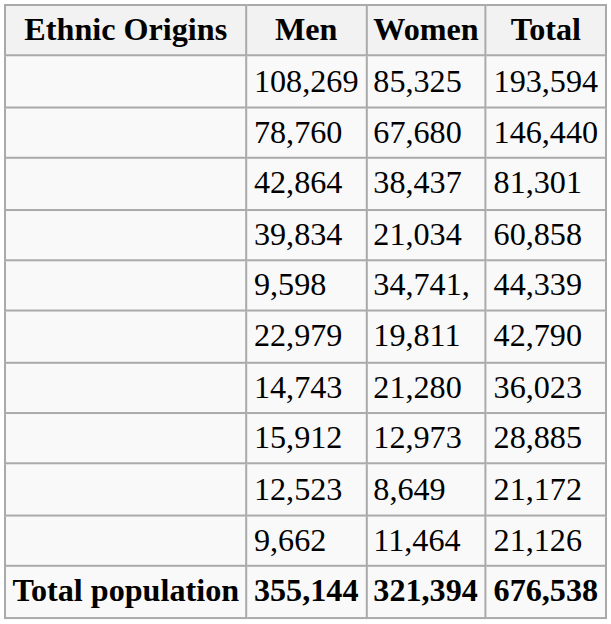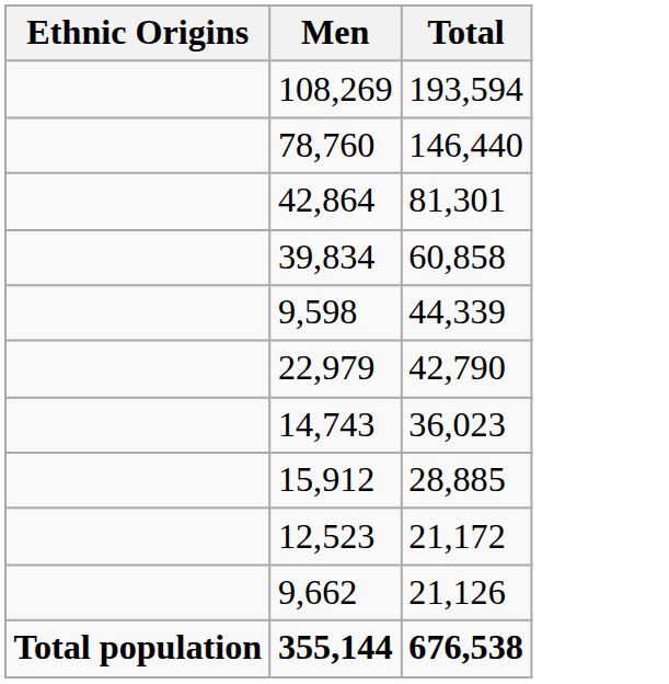 <table class="wikitable sortable">
 <tr>
 <th>Ethnic Origins</th>
 <th>Men</th>
-<th>Women</th>
 <th>Total</th>
 </tr>
 <tr>
 <td></td>
 <td>108,269</td>
-<td>85,325</td>
 <td>193,594</td>
 </tr>
 <tr>
 <td></td>
 <td>78,760</td>
-<td>67,680</td>
 <td>146,440</td>
 </tr>
 <tr>
 <td></td>
 <td>42,864</td>
-<td>38,437</td>
 <td>81,301</td>
 </tr>
 <tr>
 <td></td>
 <td>39,834</td>
-<td>21,034</td>
 <td>60,858</td>
 </tr>
 <tr>
 <td></td>
 <td>9,598</td>
-<td>34,741,</td>
 <td>44,339</td>
 </tr>
 <tr>
 <td></td>
 <td>22,979</td>
-<td>19,811</td>
 <td>42,790</td>
 </tr>
 <tr>
 <td></td>
 <td>14,743</td>
-<td>21,280</td>
 <td>36,023</td>
 </tr>
 <tr>
 <td></td>
 <td>15,912</td>
-<td>12,973</td>
 <td>28,885</td>
 </tr>
 <tr>
 <td></td>
 <td>12,523</td>
-<td>8,649</td>
 <td>21,172</td>
 </tr>
 <tr>
 <td></td>
 <td>9,662</td>
-<td>11,464</td>
 <td>21,126</td>
 </tr>
 <tr>
 <td><strong>Total population</strong></td>
 <td><strong>355,144</strong></td>
-<td><strong>321,394</strong></td>
 <td><strong>676,538</strong></td>
 </tr>
 </table>
